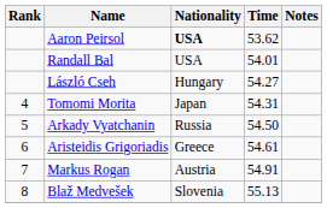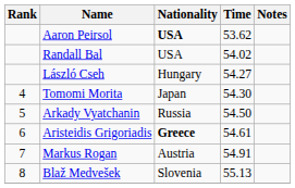 <table class="wikitable sortable" style="text-align:center">
 <tr>
 <th>Rank</th>
 <th>Name</th>
 <th>Nationality</th>
 <th>Time</th>
 <th>Notes</th>
 </tr>
 <tr>
 <td></td>
 <td align=left><a href='#'>Aaron Peirsol</a></td>
 <td align=left><strong> USA</strong></td>
 <td>53.62</td>
 <td></td>
 </tr>
 <tr>
 <td></td>
 <td align=left><a href='#'>Randall Bal</a></td>
 <td align=left> USA</td>
-<td>54.01</td>
+<td>54.02</td>
 <td></td>
 </tr>
 <tr>
 <td></td>
 <td align=left><a href='#'>László Cseh</a></td>
 <td align=left> Hungary</td>
 <td>54.27</td>
 <td></td>
 </tr>
 <tr>
 <td>4</td>
 <td align=left><a href='#'>Tomomi Morita</a></td>
 <td align=left> Japan</td>
-<td>54.31</td>
+<td>54.30</td>
 <td></td>
 </tr>
 <tr>
 <td>5</td>
 <td align=left><a href='#'>Arkady Vyatchanin</a></td>
 <td align=left> Russia</td>
 <td>54.50</td>
 <td></td>
 </tr>
 <tr>
 <td>6</td>
 <td align=left><a href='#'>Aristeidis Grigoriadis</a></td>
-<td align=left> Greece</td>
+<td align=left><strong> Greece</strong></td>
 <td>54.61</td>
 <td></td>
 </tr>
 <tr>
 <td>7</td>
 <td align=left><a href='#'>Markus Rogan</a></td>
 <td align=left> Austria</td>
 <td>54.91</td>
 <td></td>
 </tr>
 <tr>
 <td>8</td>
 <td align=left><a href='#'>Blaž Medvešek</a></td>
 <td align=left> Slovenia</td>
 <td>55.13</td>
 <td></td>
 </tr>
 <tr>
 </tr>
 </table>
